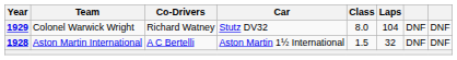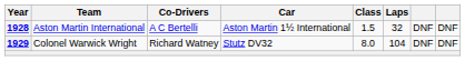 <table class="wikitable" style="text-align:center; font-size:90%">
 <tr>
 <th>Year</th>
 <th>Team</th>
 <th>Co-Drivers</th>
 <th>Car</th>
 <th>Class</th>
 <th>Laps</th>
 <th></th>
 <th></th>
 </tr>
 <tr>
+<th><a href='#'>1928</a></th>
+<td align="left"> <a href='#'>Aston Martin International</a></td>
+<td align="left"> <a href='#'>A C Bertelli</a></td>
+<td align="left"><a href='#'>Aston Martin</a> 1½ International</td>
+<td>1.5</td>
+<td>32</td>
+<td>DNF</td>
+<td>DNF</td>
+</tr>
+<tr>
 <th><a href='#'>1929</a></th>
 <td align="left"> Colonel Warwick Wright</td>
 <td align="left"> Richard Watney</td>
 <td align="left"><a href='#'>Stutz</a> DV32</td>
 <td>8.0</td>
 <td>104</td>
 <td>DNF</td>
 <td>DNF</td>
 </tr>
 <tr>
-<th><a href='#'>1928</a></th>
-<td align="left"> <a href='#'>Aston Martin International</a></td>
-<td align="left"> <a href='#'>A C Bertelli</a></td>
-<td align="left"><a href='#'>Aston Martin</a> 1½ International</td>
-<td>1.5</td>
-<td>32</td>
-<td>DNF</td>
-<td>DNF</td>
-</tr>
-<tr>
 <th colspan="8"></th>
 </tr>
 </table>
